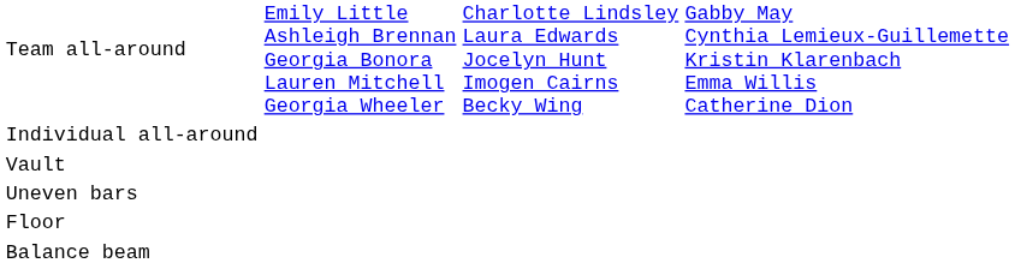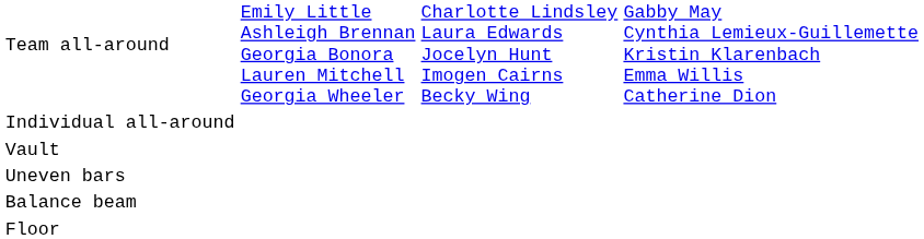 <table>
 <tr>
 <td>Team all-around<br></td>
 <td><br><a href='#'>Emily Little</a><br><a href='#'>Ashleigh Brennan</a><br><a href='#'>Georgia Bonora</a><br><a href='#'>Lauren Mitchell</a><br><a href='#'>Georgia Wheeler</a></td>
 <td><br><a href='#'>Charlotte Lindsley</a><br><a href='#'>Laura Edwards</a><br><a href='#'>Jocelyn Hunt</a><br><a href='#'>Imogen Cairns</a><br><a href='#'>Becky Wing</a></td>
 <td><br><a href='#'>Gabby May</a><br><a href='#'>Cynthia Lemieux-Guillemette</a><br><a href='#'>Kristin Klarenbach</a><br><a href='#'>Emma Willis</a><br><a href='#'>Catherine Dion</a></td>
 </tr>
 <tr>
 <td>Individual all-around<br></td>
 <td></td>
 <td></td>
 <td></td>
 </tr>
 <tr>
 <td>Vault<br></td>
 <td></td>
 <td></td>
 <td></td>
 </tr>
 <tr>
 <td>Uneven bars<br></td>
 <td></td>
 <td></td>
 <td></td>
 </tr>
 <tr>
+<td>Balance beam<br></td>
+<td></td>
+<td></td>
+<td></td>
+</tr>
+<tr>
 <td>Floor<br></td>
 <td></td>
 <td></td>
 <td></td>
 </tr>
-<tr>
-<td>Balance beam<br></td>
-<td></td>
-<td></td>
-<td></td>
-</tr>
 </table>
